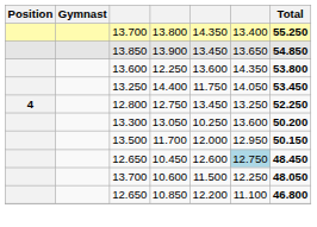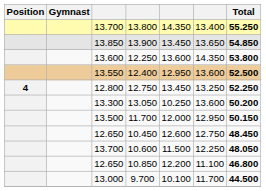 <table class="wikitable sortable" style="text-align:center; font-size:95%">
 <tr>
 <th>Position</th>
 <th>Gymnast</th>
 <th></th>
 <th></th>
 <th></th>
 <th></th>
 <th>Total</th>
 </tr>
 <tr bgcolor=fffcaf>
 <td></td>
 <td align=left></td>
 <td>13.700</td>
 <td>13.800</td>
 <td>14.350</td>
 <td>13.400</td>
 <td><strong>55.250</strong></td>
 </tr>
 <tr bgcolor=e5e5e5>
 <td></td>
 <td align=left></td>
 <td>13.850</td>
 <td>13.900</td>
 <td>13.450</td>
 <td>13.650</td>
 <td><strong>54.850</strong></td>
 </tr>
 <tr>
 <th></th>
 <td align=left></td>
 <td>13.600</td>
 <td>12.250</td>
 <td>13.600</td>
 <td>14.350</td>
 <td><strong>53.800</strong></td>
 </tr>
-<tr>
-<th></th>
+<tr bgcolor=eecc99>
+<td></td>
 <td align=left></td>
-<td>13.250</td>
-<td>14.400</td>
-<td>11.750</td>
-<td>14.050</td>
-<td><strong>53.450</strong></td>
+<td>13.550</td>
+<td>12.400</td>
+<td>12.950</td>
+<td>13.600</td>
+<td><strong>52.500</strong></td>
 </tr>
 <tr>
 <th><strong>4</strong></th>
 <td align=left></td>
 <td>12.800</td>
 <td>12.750</td>
 <td>13.450</td>
 <td>13.250</td>
 <td><strong>52.250</strong></td>
 </tr>
 <tr>
 <th></th>
 <td align=left></td>
 <td>13.300</td>
 <td>13.050</td>
 <td>10.250</td>
 <td>13.600</td>
 <td><strong>50.200</strong></td>
 </tr>
 <tr>
 <th></th>
 <td align=left></td>
 <td>13.500</td>
 <td>11.700</td>
 <td>12.000</td>
 <td>12.950</td>
 <td><strong>50.150</strong></td>
 </tr>
 <tr>
 <th></th>
 <td align=left></td>
 <td>12.650</td>
 <td>10.450</td>
 <td>12.600</td>
-<td style="background: lightblue;">12.750</td>
+<td>12.750</td>
 <td><strong>48.450</strong></td>
 </tr>
 <tr>
 <th></th>
 <td align=left></td>
 <td>13.700</td>
 <td>10.600</td>
 <td>11.500</td>
 <td>12.250</td>
 <td><strong>48.050</strong></td>
 </tr>
 <tr>
 <th></th>
 <td align=left></td>
 <td>12.650</td>
 <td>10.850</td>
 <td>12.200</td>
 <td>11.100</td>
 <td><strong>46.800</strong></td>
 </tr>
 <tr>
+<th></th>
+<td align=left></td>
+<td>13.000</td>
+<td>9.700</td>
+<td>10.100</td>
+<td>11.700</td>
+<td><strong>44.500</strong></td>
+</tr>
+<tr>
 </tr>
 </table>
